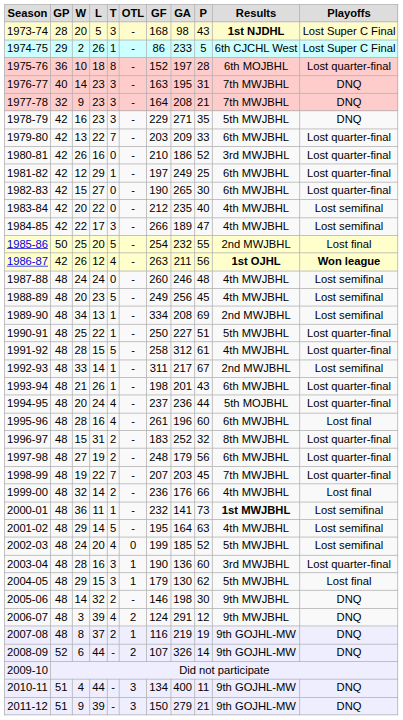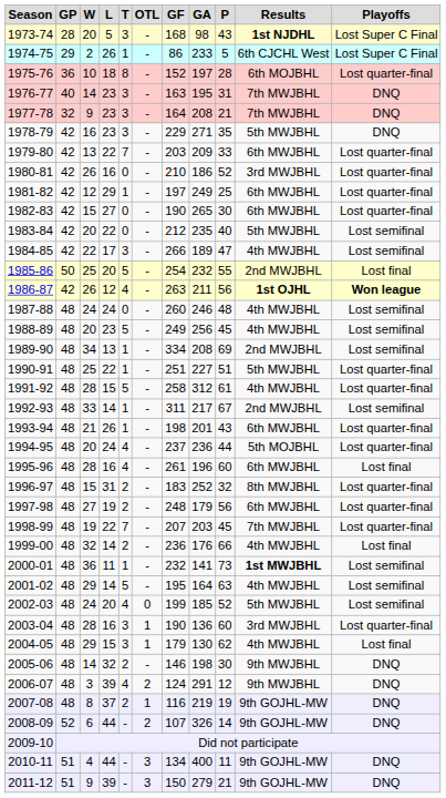 <table class="wikitable">
 <tr align="center"  bgcolor="#dddddd">
 <td><strong>Season</strong></td>
 <td><strong>GP</strong></td>
 <td><strong>W</strong></td>
 <td><strong>L</strong></td>
 <td><strong>T</strong></td>
 <td><strong>OTL</strong></td>
 <td><strong>GF</strong></td>
 <td><strong>GA</strong></td>
 <td><strong>P</strong></td>
 <td><strong>Results</strong></td>
 <td><strong>Playoffs</strong></td>
 </tr>
 <tr align="center" bgcolor="fffccc">
 <td>1973-74</td>
 <td>28</td>
 <td>20</td>
 <td>5</td>
 <td>3</td>
 <td>-</td>
 <td>168</td>
 <td>98</td>
 <td>43</td>
 <td><strong>1st NJDHL</strong></td>
 <td>Lost Super C Final</td>
 </tr>
 <tr align="center" bgcolor="ccffff">
 <td>1974-75</td>
 <td>29</td>
 <td>2</td>
 <td>26</td>
 <td>1</td>
 <td>-</td>
 <td>86</td>
 <td>233</td>
 <td>5</td>
 <td>6th CJCHL West</td>
 <td>Lost Super C Final</td>
 </tr>
 <tr align="center" bgcolor="ffcccc">
 <td>1975-76</td>
 <td>36</td>
 <td>10</td>
 <td>18</td>
 <td>8</td>
 <td>-</td>
 <td>152</td>
 <td>197</td>
 <td>28</td>
 <td>6th MOJBHL</td>
 <td>Lost quarter-final</td>
 </tr>
 <tr align="center" bgcolor="ffcccc">
 <td>1976-77</td>
 <td>40</td>
 <td>14</td>
 <td>23</td>
 <td>3</td>
 <td>-</td>
 <td>163</td>
 <td>195</td>
 <td>31</td>
 <td>7th MWJBHL</td>
 <td>DNQ</td>
 </tr>
 <tr align="center" bgcolor="ffcccc">
 <td>1977-78</td>
 <td>32</td>
 <td>9</td>
 <td>23</td>
 <td>3</td>
 <td>-</td>
 <td>164</td>
 <td>208</td>
 <td>21</td>
 <td>7th MWJBHL</td>
 <td>DNQ</td>
 </tr>
 <tr align="center">
 <td>1978-79</td>
 <td>42</td>
 <td>16</td>
 <td>23</td>
 <td>3</td>
 <td>-</td>
 <td>229</td>
 <td>271</td>
 <td>35</td>
 <td>5th MWJBHL</td>
 <td>DNQ</td>
 </tr>
 <tr align="center">
 <td>1979-80</td>
 <td>42</td>
 <td>13</td>
 <td>22</td>
 <td>7</td>
 <td>-</td>
 <td>203</td>
 <td>209</td>
 <td>33</td>
 <td>6th MWJBHL</td>
 <td>Lost quarter-final</td>
 </tr>
 <tr align="center">
 <td>1980-81</td>
 <td>42</td>
 <td>26</td>
 <td>16</td>
 <td>0</td>
 <td>-</td>
 <td>210</td>
 <td>186</td>
 <td>52</td>
 <td>3rd MWJBHL</td>
 <td>Lost quarter-final</td>
 </tr>
 <tr align="center">
 <td>1981-82</td>
 <td>42</td>
 <td>12</td>
 <td>29</td>
 <td>1</td>
 <td>-</td>
 <td>197</td>
 <td>249</td>
 <td>25</td>
 <td>6th MWJBHL</td>
 <td>Lost quarter-final</td>
 </tr>
 <tr align="center">
 <td>1982-83</td>
 <td>42</td>
 <td>15</td>
 <td>27</td>
 <td>0</td>
 <td>-</td>
 <td>190</td>
 <td>265</td>
 <td>30</td>
 <td>6th MWJBHL</td>
 <td>Lost quarter-final</td>
 </tr>
 <tr align="center">
 <td>1983-84</td>
 <td>42</td>
 <td>20</td>
 <td>22</td>
 <td>0</td>
 <td>-</td>
 <td>212</td>
 <td>235</td>
 <td>40</td>
-<td>4th MWJBHL</td>
+<td>5th MWJBHL</td>
 <td>Lost semifinal</td>
 </tr>
 <tr align="center">
 <td>1984-85</td>
 <td>42</td>
 <td>22</td>
 <td>17</td>
 <td>3</td>
 <td>-</td>
 <td>266</td>
 <td>189</td>
 <td>47</td>
 <td>4th MWJBHL</td>
 <td>Lost semifinal</td>
 </tr>
 <tr align="center"  bgcolor="ffffcc">
 <td><a href='#'>1985-86</a></td>
 <td>50</td>
 <td>25</td>
 <td>20</td>
 <td>5</td>
 <td>-</td>
 <td>254</td>
 <td>232</td>
 <td>55</td>
 <td>2nd MWJBHL</td>
 <td>Lost final</td>
 </tr>
 <tr align="center"  bgcolor="ffffcc">
 <td><a href='#'>1986-87</a></td>
 <td>42</td>
 <td>26</td>
 <td>12</td>
 <td>4</td>
 <td>-</td>
 <td>263</td>
 <td>211</td>
 <td>56</td>
 <td><strong>1st OJHL</strong></td>
 <td><strong>Won league</strong></td>
 </tr>
 <tr align="center">
 <td>1987-88</td>
 <td>48</td>
 <td>24</td>
 <td>24</td>
 <td>0</td>
 <td>-</td>
 <td>260</td>
 <td>246</td>
 <td>48</td>
 <td>4th MWJBHL</td>
 <td>Lost semifinal</td>
 </tr>
 <tr align="center">
 <td>1988-89</td>
 <td>48</td>
 <td>20</td>
 <td>23</td>
 <td>5</td>
 <td>-</td>
 <td>249</td>
 <td>256</td>
 <td>45</td>
 <td>4th MWJBHL</td>
 <td>Lost semifinal</td>
 </tr>
 <tr align="center">
 <td>1989-90</td>
 <td>48</td>
 <td>34</td>
 <td>13</td>
 <td>1</td>
 <td>-</td>
 <td>334</td>
 <td>208</td>
 <td>69</td>
 <td>2nd MWJBHL</td>
 <td>Lost semifinal</td>
 </tr>
 <tr align="center">
 <td>1990-91</td>
 <td>48</td>
 <td>25</td>
 <td>22</td>
 <td>1</td>
 <td>-</td>
-<td>250</td>
+<td>251</td>
 <td>227</td>
 <td>51</td>
 <td>5th MWJBHL</td>
 <td>Lost quarter-final</td>
 </tr>
 <tr align="center">
 <td>1991-92</td>
 <td>48</td>
 <td>28</td>
 <td>15</td>
 <td>5</td>
 <td>-</td>
 <td>258</td>
 <td>312</td>
 <td>61</td>
 <td>4th MWJBHL</td>
 <td>Lost quarter-final</td>
 </tr>
 <tr align="center">
 <td>1992-93</td>
 <td>48</td>
 <td>33</td>
 <td>14</td>
 <td>1</td>
 <td>-</td>
 <td>311</td>
 <td>217</td>
 <td>67</td>
 <td>2nd MWJBHL</td>
 <td>Lost semifinal</td>
 </tr>
 <tr align="center">
 <td>1993-94</td>
 <td>48</td>
 <td>21</td>
 <td>26</td>
 <td>1</td>
 <td>-</td>
 <td>198</td>
 <td>201</td>
 <td>43</td>
 <td>6th MWJBHL</td>
 <td>Lost quarter-final</td>
 </tr>
 <tr align="center">
 <td>1994-95</td>
 <td>48</td>
 <td>20</td>
 <td>24</td>
 <td>4</td>
 <td>-</td>
 <td>237</td>
 <td>236</td>
 <td>44</td>
 <td>5th MOJBHL</td>
 <td>Lost quarter-final</td>
 </tr>
 <tr align="center">
 <td>1995-96</td>
 <td>48</td>
 <td>28</td>
 <td>16</td>
 <td>4</td>
 <td>-</td>
 <td>261</td>
 <td>196</td>
 <td>60</td>
 <td>6th MWJBHL</td>
 <td>Lost final</td>
 </tr>
 <tr align="center">
 <td>1996-97</td>
 <td>48</td>
 <td>15</td>
 <td>31</td>
 <td>2</td>
 <td>-</td>
 <td>183</td>
 <td>252</td>
 <td>32</td>
 <td>8th MWJBHL</td>
 <td>Lost quarter-final</td>
 </tr>
 <tr align="center">
 <td>1997-98</td>
 <td>48</td>
 <td>27</td>
 <td>19</td>
 <td>2</td>
 <td>-</td>
 <td>248</td>
 <td>179</td>
 <td>56</td>
 <td>6th MWJBHL</td>
 <td>Lost quarter-final</td>
 </tr>
 <tr align="center">
 <td>1998-99</td>
 <td>48</td>
 <td>19</td>
 <td>22</td>
 <td>7</td>
 <td>-</td>
 <td>207</td>
 <td>203</td>
 <td>45</td>
 <td>7th MWJBHL</td>
 <td>Lost quarter-final</td>
 </tr>
 <tr align="center">
 <td>1999-00</td>
 <td>48</td>
 <td>32</td>
 <td>14</td>
 <td>2</td>
 <td>-</td>
 <td>236</td>
 <td>176</td>
 <td>66</td>
 <td>4th MWJBHL</td>
 <td>Lost final</td>
 </tr>
 <tr align="center">
 <td>2000-01</td>
 <td>48</td>
 <td>36</td>
 <td>11</td>
 <td>1</td>
 <td>-</td>
 <td>232</td>
 <td>141</td>
 <td>73</td>
 <td><strong>1st MWJBHL</strong></td>
 <td>Lost semifinal</td>
 </tr>
 <tr align="center">
 <td>2001-02</td>
 <td>48</td>
 <td>29</td>
 <td>14</td>
 <td>5</td>
 <td>-</td>
 <td>195</td>
 <td>164</td>
 <td>63</td>
 <td>4th MWJBHL</td>
 <td>Lost semifinal</td>
 </tr>
 <tr align="center" bgcolo>
 <td>2002-03</td>
 <td>48</td>
 <td>24</td>
 <td>20</td>
 <td>4</td>
 <td>0</td>
 <td>199</td>
 <td>185</td>
 <td>52</td>
 <td>5th MWJBHL</td>
 <td>Lost semifinal</td>
 </tr>
 <tr align="center">
 <td>2003-04</td>
 <td>48</td>
 <td>28</td>
 <td>16</td>
 <td>3</td>
 <td>1</td>
 <td>190</td>
 <td>136</td>
 <td>60</td>
 <td>3rd MWJBHL</td>
 <td>Lost quarter-final</td>
 </tr>
 <tr align="center">
 <td>2004-05</td>
 <td>48</td>
 <td>29</td>
 <td>15</td>
 <td>3</td>
 <td>1</td>
 <td>179</td>
 <td>130</td>
 <td>62</td>
-<td>5th MWJBHL</td>
+<td>4th MWJBHL</td>
 <td>Lost final</td>
 </tr>
 <tr align="center">
 <td>2005-06</td>
 <td>48</td>
 <td>14</td>
 <td>32</td>
 <td>2</td>
 <td>-</td>
 <td>146</td>
 <td>198</td>
 <td>30</td>
 <td>9th MWJBHL</td>
 <td>DNQ</td>
 </tr>
 <tr align="center">
 <td>2006-07</td>
 <td>48</td>
 <td>3</td>
 <td>39</td>
 <td>4</td>
 <td>2</td>
 <td>124</td>
 <td>291</td>
 <td>12</td>
 <td>9th MWJBHL</td>
 <td>DNQ</td>
 </tr>
 <tr align="center" bgcolor="#eeeeff">
 <td>2007-08</td>
 <td>48</td>
 <td>8</td>
 <td>37</td>
 <td>2</td>
 <td>1</td>
 <td>116</td>
 <td>219</td>
 <td>19</td>
 <td>9th GOJHL-MW</td>
 <td>DNQ</td>
 </tr>
 <tr align="center" bgcolor="#eeeeff">
 <td>2008-09</td>
 <td>52</td>
 <td>6</td>
 <td>44</td>
 <td>-</td>
 <td>2</td>
 <td>107</td>
 <td>326</td>
 <td>14</td>
 <td>9th GOJHL-MW</td>
 <td>DNQ</td>
 </tr>
 <tr align="center" bgcolor="#eeeeff">
 <td>2009-10</td>
 <td colspan="10">Did not participate</td>
 </tr>
 <tr align="center" bgcolor="#eeeeff">
 <td>2010-11</td>
 <td>51</td>
 <td>4</td>
 <td>44</td>
 <td>-</td>
 <td>3</td>
 <td>134</td>
 <td>400</td>
 <td>11</td>
 <td>9th GOJHL-MW</td>
 <td>DNQ</td>
 </tr>
 <tr align="center" bgcolor="#eeeeff">
 <td>2011-12</td>
 <td>51</td>
 <td>9</td>
 <td>39</td>
 <td>-</td>
 <td>3</td>
 <td>150</td>
 <td>279</td>
 <td>21</td>
 <td>9th GOJHL-MW</td>
 <td>DNQ</td>
 </tr>
 </table>
